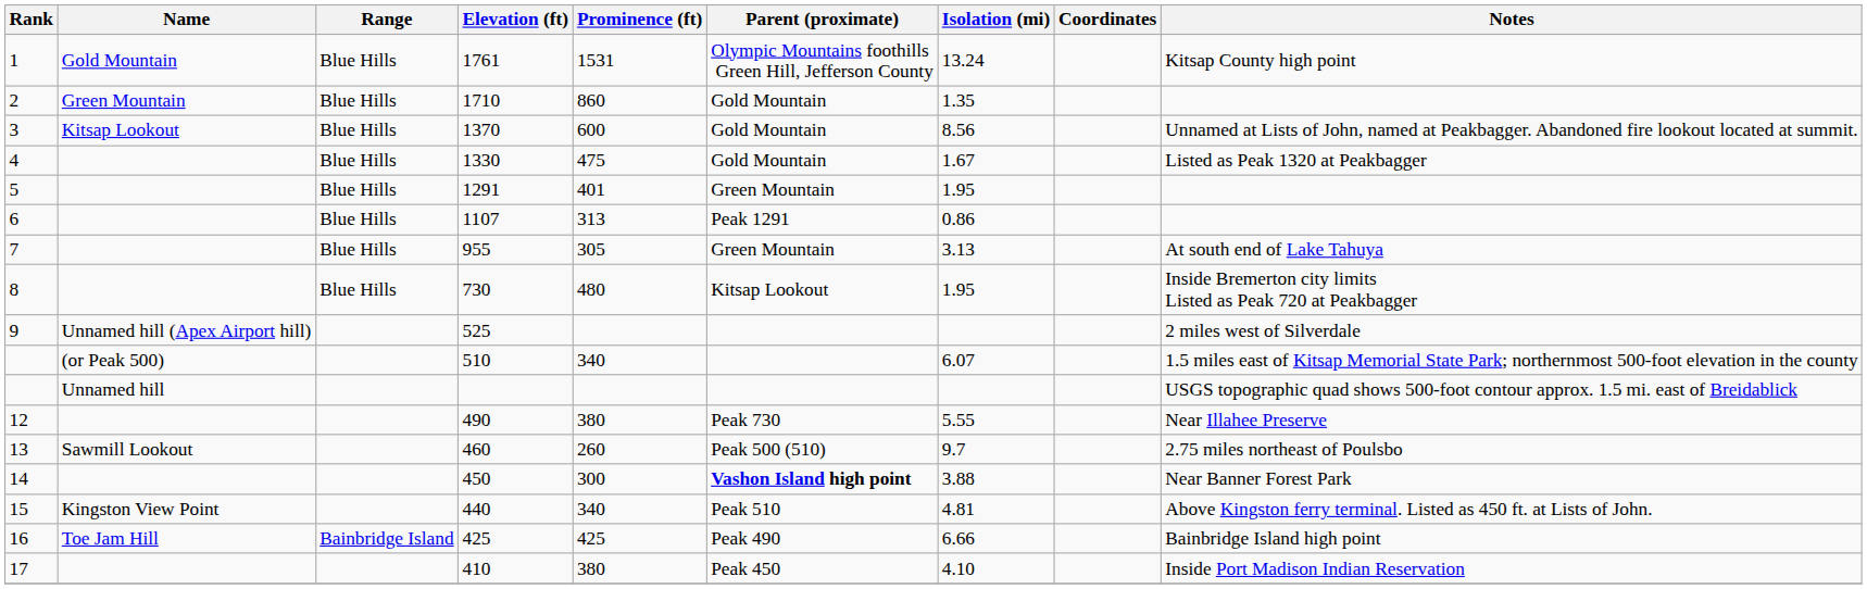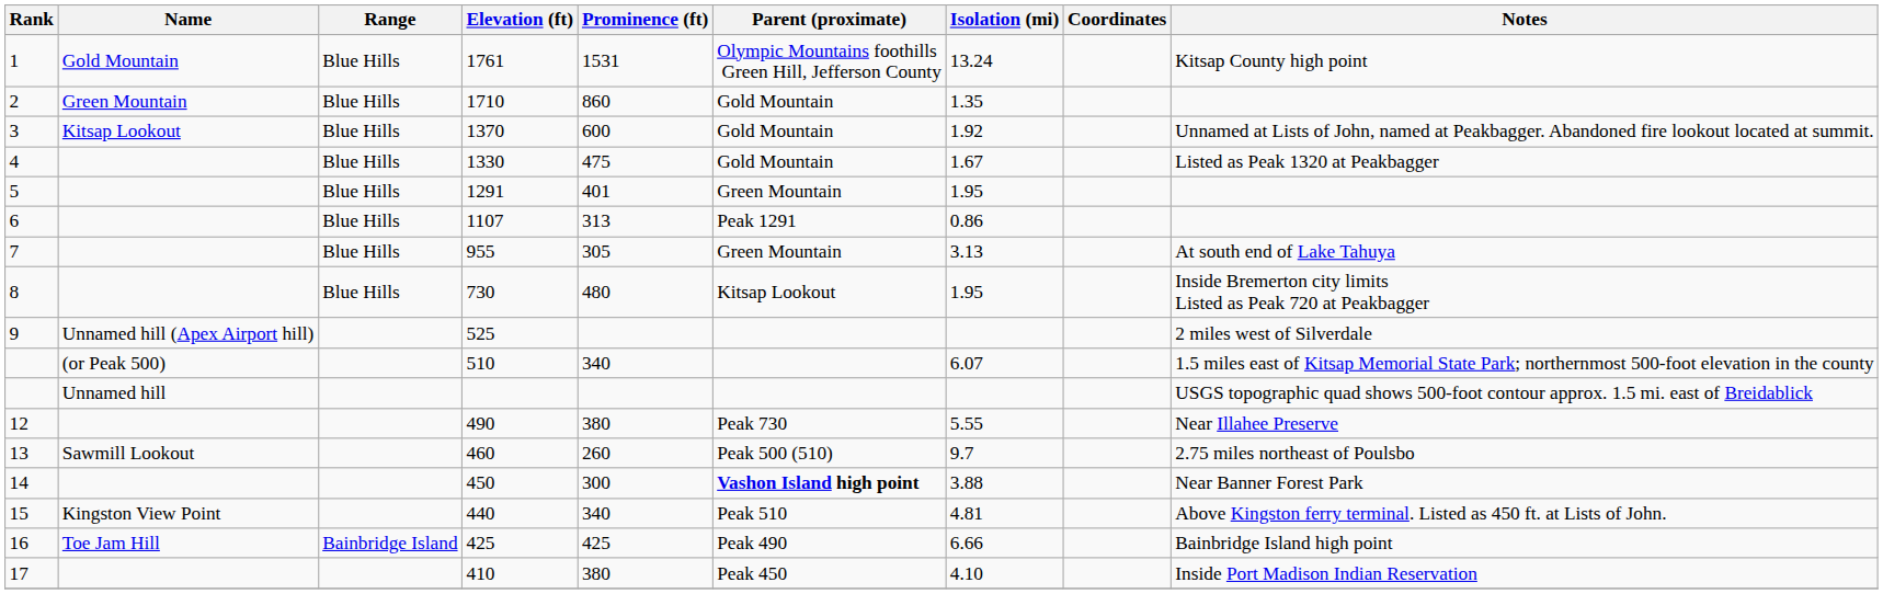 <table class="wikitable sortable">
 <tr>
 <th>Rank</th>
 <th>Name</th>
 <th>Range</th>
 <th><a href='#'>Elevation</a> (ft)</th>
 <th><a href='#'>Prominence</a> (ft)</th>
 <th>Parent (proximate)</th>
 <th><a href='#'>Isolation</a> (mi)</th>
 <th>Coordinates</th>
 <th>Notes</th>
 </tr>
 <tr>
 <td>1</td>
 <td><a href='#'>Gold Mountain</a></td>
 <td>Blue Hills</td>
 <td>1761</td>
 <td>1531</td>
 <td><a href='#'>Olympic Mountains</a> foothills<br> Green Hill, Jefferson County</td>
 <td>13.24</td>
 <td></td>
 <td>Kitsap County high point</td>
 </tr>
 <tr>
 <td>2</td>
 <td><a href='#'>Green Mountain</a></td>
 <td>Blue Hills</td>
 <td>1710</td>
 <td>860</td>
 <td>Gold Mountain</td>
 <td>1.35</td>
 <td></td>
 <td></td>
 </tr>
 <tr>
 <td>3</td>
 <td><a href='#'>Kitsap Lookout</a></td>
 <td>Blue Hills</td>
 <td>1370</td>
 <td>600</td>
 <td>Gold Mountain</td>
-<td>8.56</td>
+<td>1.92</td>
 <td></td>
 <td>Unnamed at Lists of John, named at Peakbagger. Abandoned fire lookout located at summit.</td>
 </tr>
 <tr>
 <td>4</td>
 <td></td>
 <td>Blue Hills</td>
 <td>1330</td>
 <td>475</td>
 <td>Gold Mountain</td>
 <td>1.67</td>
 <td></td>
 <td>Listed as Peak 1320 at Peakbagger</td>
 </tr>
 <tr>
 <td>5</td>
 <td></td>
 <td>Blue Hills</td>
 <td>1291</td>
 <td>401</td>
 <td>Green Mountain</td>
 <td>1.95</td>
 <td></td>
 <td></td>
 </tr>
 <tr>
 <td>6</td>
 <td></td>
 <td>Blue Hills</td>
 <td>1107</td>
 <td>313</td>
 <td>Peak 1291</td>
 <td>0.86</td>
 <td></td>
 <td></td>
 </tr>
 <tr>
 <td>7</td>
 <td></td>
 <td>Blue Hills</td>
 <td>955</td>
 <td>305</td>
 <td>Green Mountain</td>
 <td>3.13</td>
 <td></td>
 <td>At south end of <a href='#'>Lake Tahuya</a></td>
 </tr>
 <tr>
 <td>8</td>
 <td></td>
 <td>Blue Hills</td>
 <td>730</td>
 <td>480</td>
 <td>Kitsap Lookout</td>
 <td>1.95</td>
 <td></td>
 <td>Inside Bremerton city limits<br>Listed as Peak 720 at Peakbagger</td>
 </tr>
 <tr>
 <td>9</td>
 <td>Unnamed hill (<a href='#'>Apex Airport</a> hill)</td>
 <td></td>
 <td>525</td>
 <td></td>
 <td></td>
 <td></td>
 <td></td>
 <td>2 miles west of Silverdale</td>
 </tr>
 <tr>
 <td></td>
 <td> (or Peak 500)</td>
 <td></td>
 <td>510</td>
 <td>340</td>
 <td></td>
 <td>6.07</td>
 <td></td>
 <td>1.5 miles east of <a href='#'>Kitsap Memorial State Park</a>; northernmost 500-foot elevation in the county</td>
 </tr>
 <tr>
 <td></td>
 <td>Unnamed hill</td>
 <td></td>
 <td></td>
 <td></td>
 <td></td>
 <td></td>
 <td></td>
 <td>USGS topographic quad shows 500-foot contour approx. 1.5 mi. east of <a href='#'>Breidablick</a></td>
 </tr>
 <tr>
 <td>12</td>
 <td></td>
 <td></td>
 <td>490</td>
 <td>380</td>
 <td>Peak 730</td>
 <td>5.55</td>
 <td></td>
 <td>Near <a href='#'>Illahee Preserve</a></td>
 </tr>
 <tr>
 <td>13</td>
 <td>Sawmill Lookout</td>
 <td></td>
 <td>460</td>
 <td>260</td>
 <td>Peak 500 (510)</td>
 <td>9.7</td>
 <td></td>
 <td>2.75 miles northeast of Poulsbo</td>
 </tr>
 <tr>
 <td>14</td>
 <td></td>
 <td></td>
 <td>450</td>
 <td>300</td>
 <td><strong><a href='#'>Vashon Island</a> high point</strong></td>
 <td>3.88</td>
 <td></td>
 <td>Near Banner Forest Park</td>
 </tr>
 <tr>
 <td>15</td>
 <td>Kingston View Point</td>
 <td></td>
 <td>440</td>
 <td>340</td>
 <td>Peak 510</td>
 <td>4.81</td>
 <td></td>
 <td>Above <a href='#'>Kingston ferry terminal</a>. Listed as 450 ft. at Lists of John.</td>
 </tr>
 <tr>
 <td>16</td>
 <td><a href='#'>Toe Jam Hill</a></td>
 <td><a href='#'>Bainbridge Island</a></td>
 <td>425</td>
 <td>425</td>
 <td>Peak 490</td>
 <td>6.66</td>
 <td></td>
 <td>Bainbridge Island high point</td>
 </tr>
 <tr>
 <td>17</td>
 <td></td>
 <td></td>
 <td>410</td>
 <td>380</td>
 <td>Peak 450</td>
 <td>4.10</td>
 <td></td>
 <td>Inside <a href='#'>Port Madison Indian Reservation</a></td>
 </tr>
 <tr>
 </tr>
 </table>
